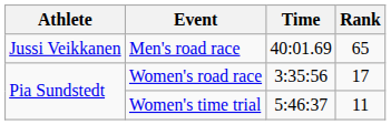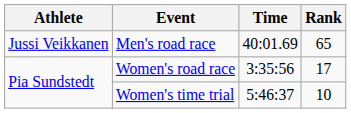 <table class="wikitable" style="font-size:90%">
 <tr>
 <th>Athlete</th>
 <th>Event</th>
 <th>Time</th>
 <th>Rank</th>
 </tr>
 <tr align=center>
 <td align=left><a href='#'>Jussi Veikkanen</a></td>
 <td align=left><a href='#'>Men's road race</a></td>
 <td>40:01.69</td>
 <td>65</td>
 </tr>
 <tr align=center>
 <td align=left rowspan=2><a href='#'>Pia Sundstedt</a></td>
 <td align=left><a href='#'>Women's road race</a></td>
 <td>3:35:56</td>
 <td>17</td>
 </tr>
 <tr align=center>
 <td align=left><a href='#'>Women's time trial</a></td>
 <td>5:46:37</td>
-<td>11</td>
+<td>10</td>
 </tr>
 </table>
